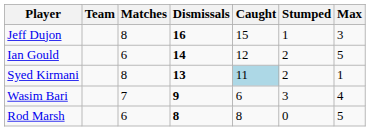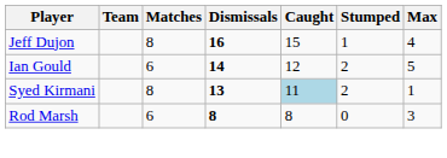 <table class="wikitable">
 <tr>
 <th>Player</th>
 <th>Team</th>
 <th>Matches</th>
 <th>Dismissals</th>
 <th>Caught</th>
 <th>Stumped</th>
 <th>Max</th>
 </tr>
 <tr>
 <td><a href='#'>Jeff Dujon</a></td>
 <td></td>
 <td>8</td>
 <td><strong>16</strong></td>
 <td>15</td>
 <td>1</td>
-<td>3</td>
+<td>4</td>
 </tr>
 <tr>
 <td><a href='#'>Ian Gould</a></td>
 <td></td>
 <td>6</td>
 <td><strong> 14</strong></td>
 <td>12</td>
 <td>2</td>
 <td>5</td>
 </tr>
 <tr>
 <td><a href='#'>Syed Kirmani</a></td>
 <td></td>
 <td>8</td>
 <td><strong>13</strong></td>
 <td style="background: lightblue;">11</td>
 <td>2</td>
 <td>1</td>
 </tr>
 <tr>
-<td><a href='#'>Wasim Bari</a></td>
-<td></td>
-<td>7</td>
-<td><strong>9</strong></td>
-<td>6</td>
-<td>3</td>
-<td>4</td>
-</tr>
-<tr>
 <td><a href='#'>Rod Marsh</a></td>
 <td></td>
 <td>6</td>
 <td><strong>8</strong></td>
 <td>8</td>
 <td>0</td>
-<td>5</td>
+<td>3</td>
 </tr>
 </table>
